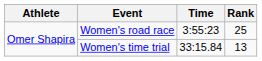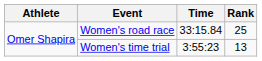 <table class=wikitable style=font-size:90%;text-align:center>
 <tr>
 <th>Athlete</th>
 <th>Event</th>
 <th>Time</th>
 <th>Rank</th>
 </tr>
 <tr>
 <td align=left rowspan=2><a href='#'>Omer Shapira</a></td>
 <td align=left><a href='#'>Women's road race</a></td>
-<td>3:55:23</td>
+<td>33:15.84</td>
 <td>25</td>
 </tr>
 <tr align=center>
 <td align=left><a href='#'>Women's time trial</a></td>
-<td>33:15.84</td>
+<td>3:55:23</td>
 <td>13</td>
 </tr>
 </table>
